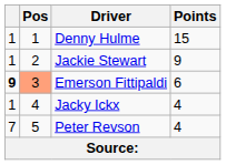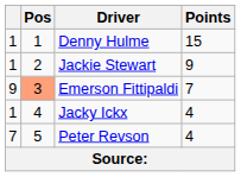 <table class="wikitable" style="font-size: 95%;">
 <tr>
 <th></th>
 <th>Pos</th>
 <th>Driver</th>
 <th>Points</th>
 </tr>
 <tr>
 <td align="left"> 1</td>
 <td style="text-align:center;">1</td>
 <td> <a href='#'>Denny Hulme</a></td>
 <td style="text-align:left;">15</td>
 </tr>
 <tr>
 <td align="left"> 1</td>
 <td style="text-align:center;">2</td>
 <td> <a href='#'>Jackie Stewart</a></td>
 <td style="text-align:left;">9</td>
 </tr>
 <tr>
-<td align="left"><strong> 9</strong></td>
+<td align="left"> 9</td>
 <td style="background: lightsalmon; text-align:center;">3</td>
 <td> <a href='#'>Emerson Fittipaldi</a></td>
-<td style="text-align:left;">6</td>
+<td style="text-align:left;">7</td>
 </tr>
 <tr>
 <td align="left"> 1</td>
 <td style="text-align:center;">4</td>
 <td> <a href='#'>Jacky Ickx</a></td>
 <td style="text-align:left;">4</td>
 </tr>
 <tr>
 <td align="left"> 7</td>
 <td style="text-align:center;">5</td>
 <td> <a href='#'>Peter Revson</a></td>
 <td style="text-align:left;">4</td>
 </tr>
 <tr>
 <th colspan=4>Source:</th>
 </tr>
 </table>
